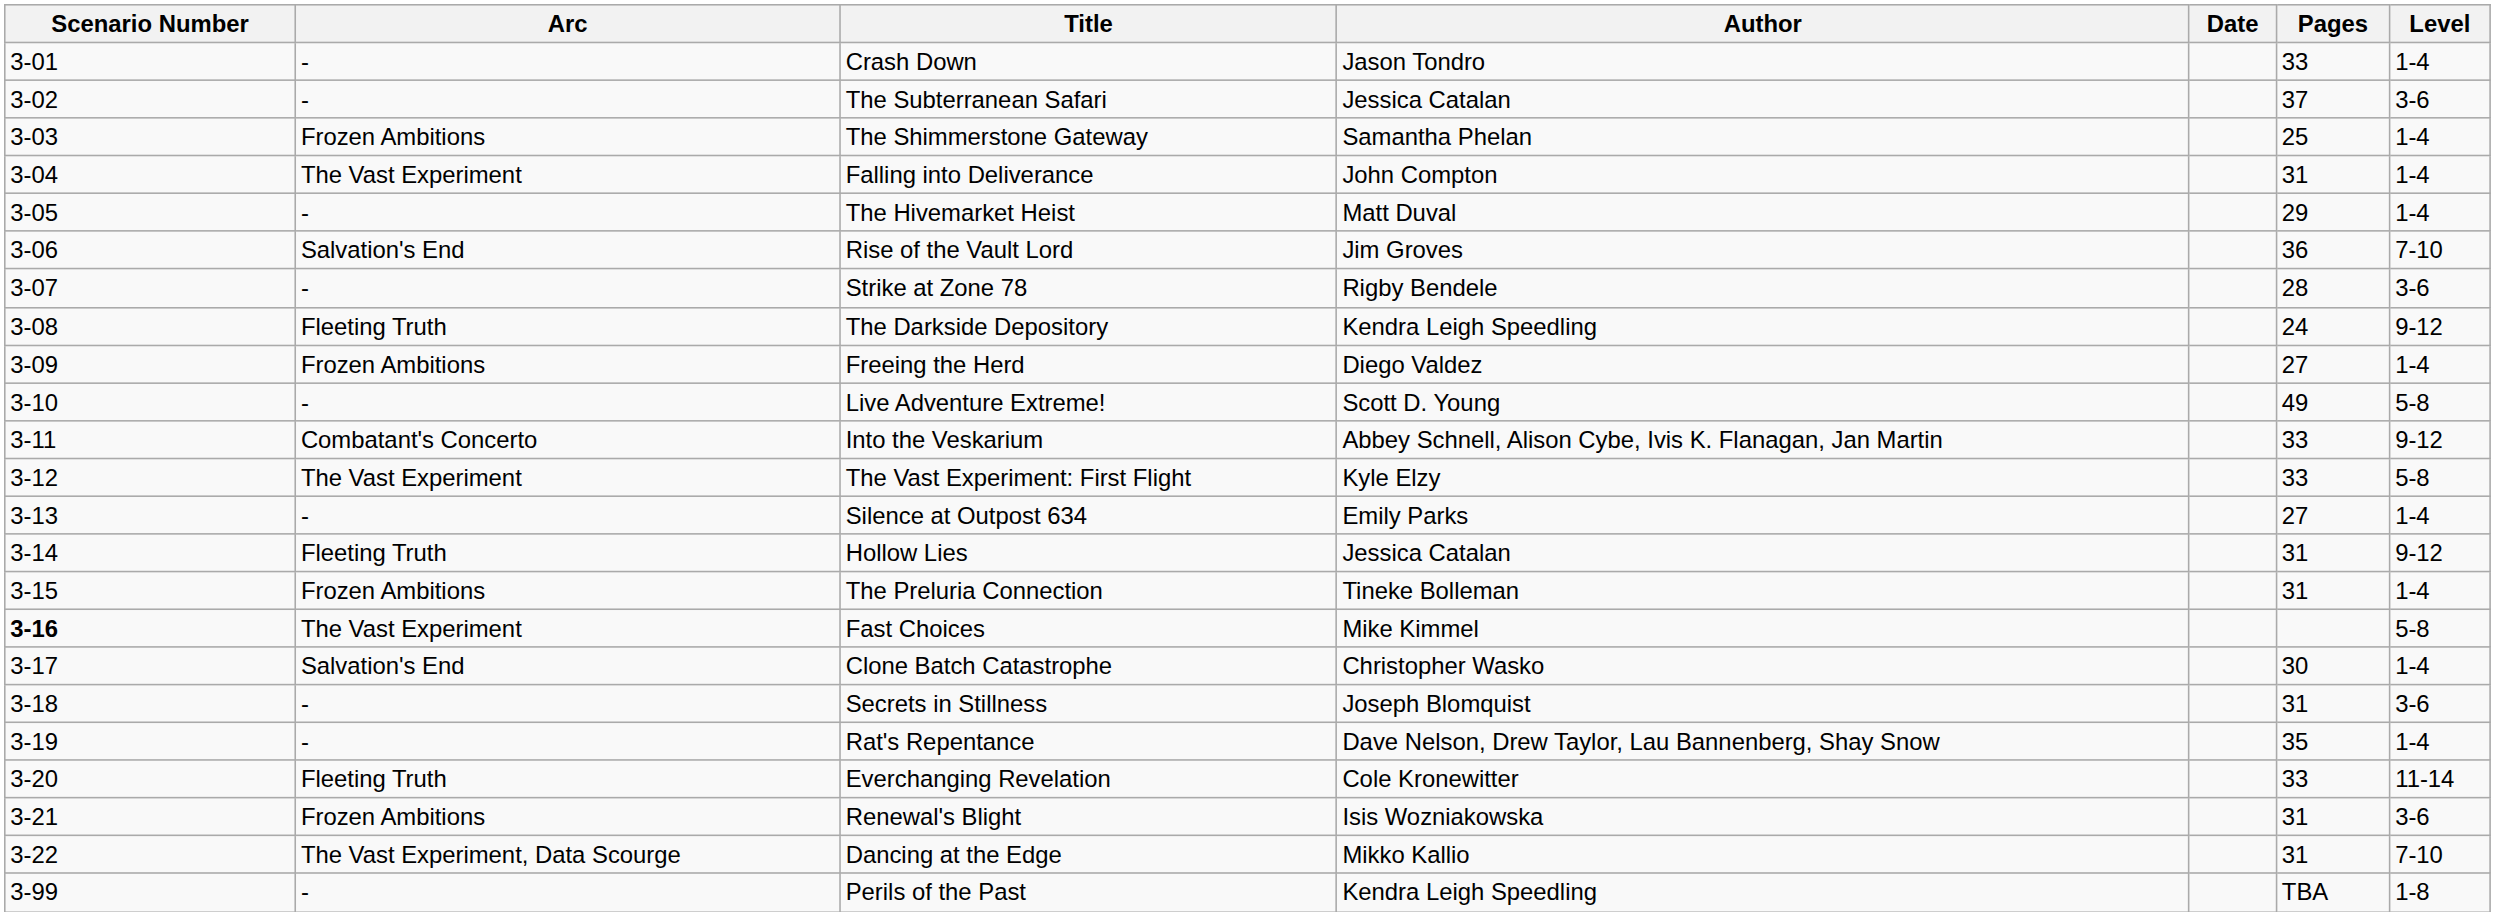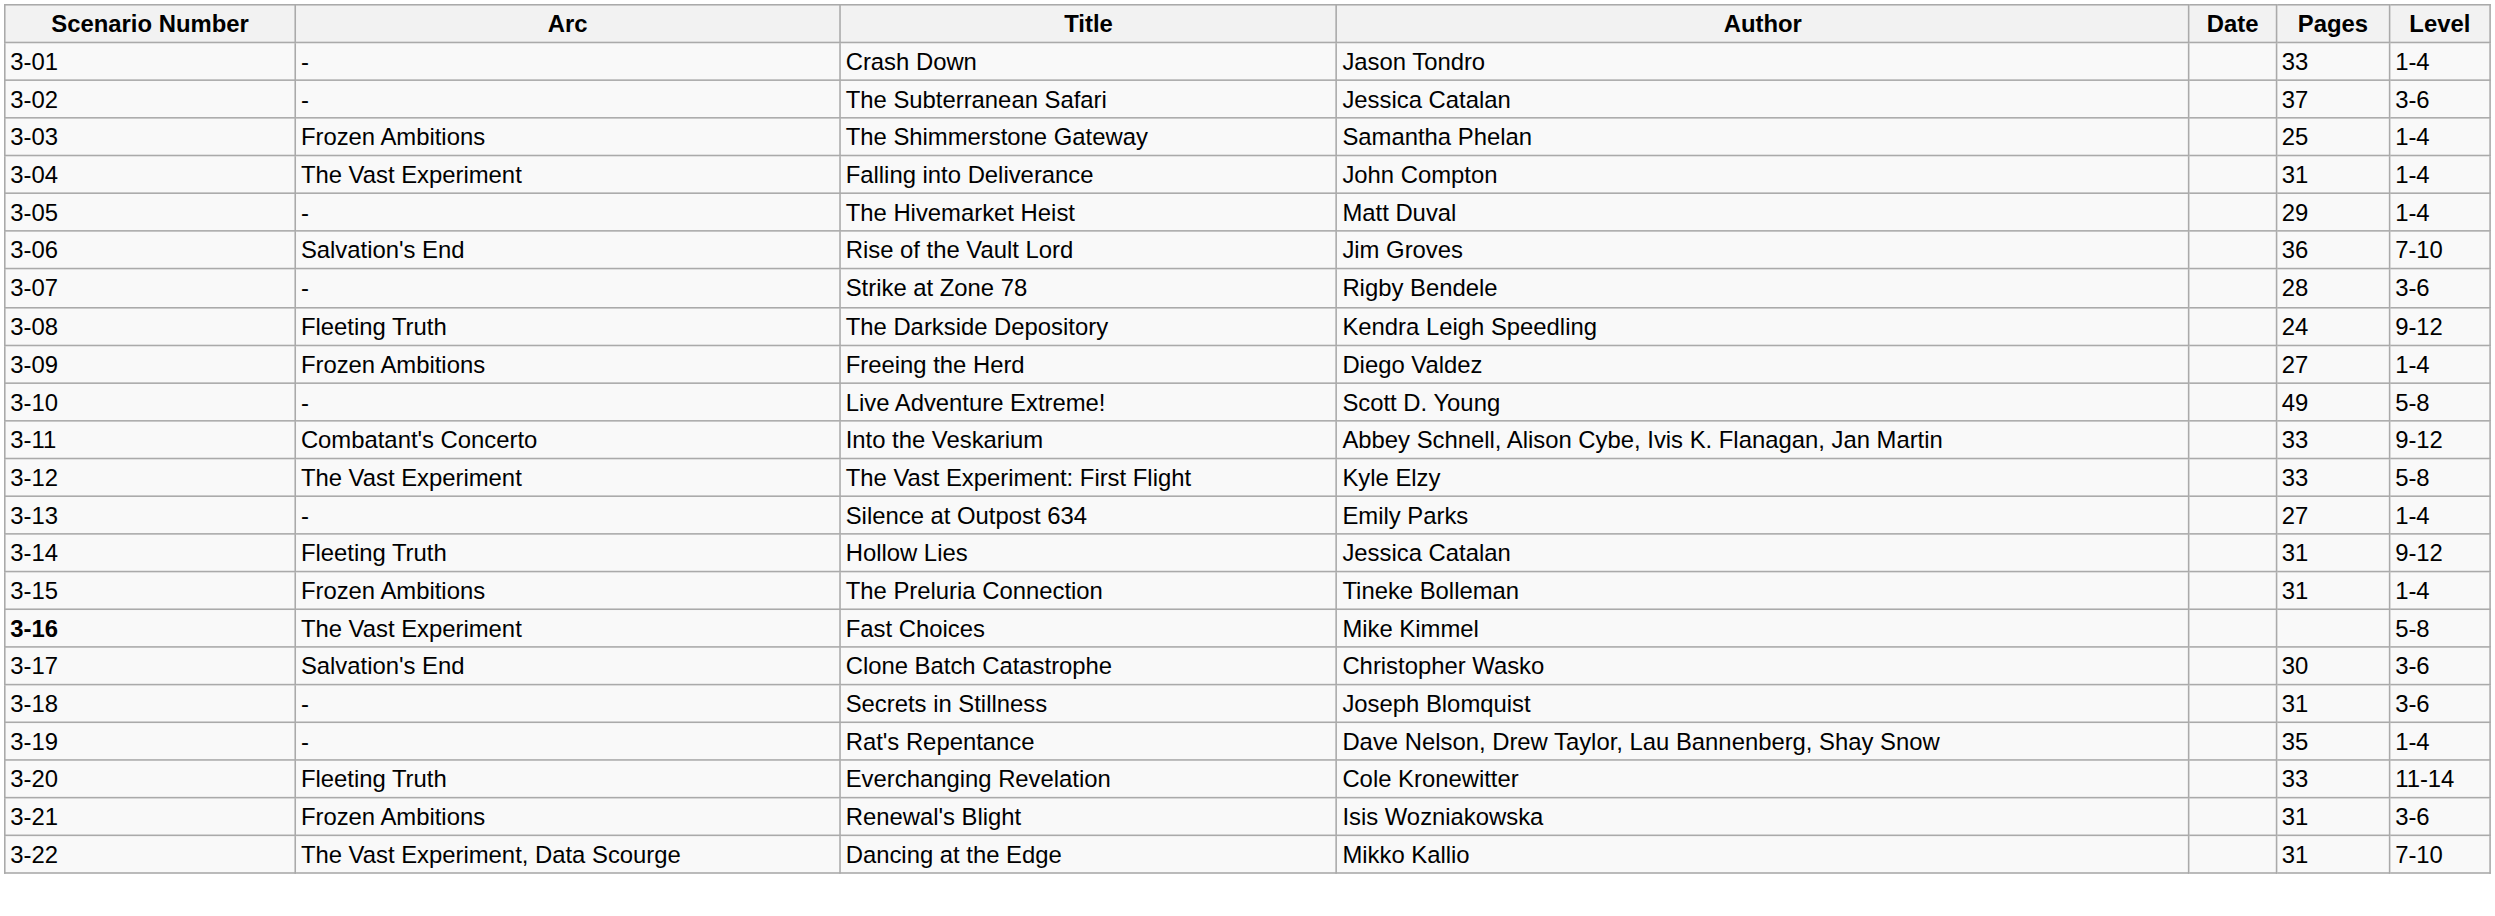 <table class="wikitable sortable" style="width:100%; font-size:95%; border:1">
 <tr>
 <th>Scenario Number</th>
 <th>Arc</th>
 <th>Title</th>
 <th>Author</th>
 <th>Date</th>
 <th>Pages</th>
 <th>Level</th>
 </tr>
 <tr>
 <td>3-01</td>
 <td>-</td>
 <td>Crash Down</td>
 <td>Jason Tondro</td>
 <td></td>
 <td>33</td>
 <td>1-4</td>
 </tr>
 <tr>
 <td>3-02</td>
 <td>-</td>
 <td>The Subterranean Safari</td>
 <td>Jessica Catalan</td>
 <td></td>
 <td>37</td>
 <td>3-6</td>
 </tr>
 <tr>
 <td>3-03</td>
 <td>Frozen Ambitions</td>
 <td>The Shimmerstone Gateway</td>
 <td>Samantha Phelan</td>
 <td></td>
 <td>25</td>
 <td>1-4</td>
 </tr>
 <tr>
 <td>3-04</td>
 <td>The Vast Experiment</td>
 <td>Falling into Deliverance</td>
 <td>John Compton</td>
 <td></td>
 <td>31</td>
 <td>1-4</td>
 </tr>
 <tr>
 <td>3-05</td>
 <td>-</td>
 <td>The Hivemarket Heist</td>
 <td>Matt Duval</td>
 <td></td>
 <td>29</td>
 <td>1-4</td>
 </tr>
 <tr>
 <td>3-06</td>
 <td>Salvation's End</td>
 <td>Rise of the Vault Lord</td>
 <td>Jim Groves</td>
 <td></td>
 <td>36</td>
 <td>7-10</td>
 </tr>
 <tr>
 <td>3-07</td>
 <td>-</td>
 <td>Strike at Zone 78</td>
 <td>Rigby Bendele</td>
 <td></td>
 <td>28</td>
 <td>3-6</td>
 </tr>
 <tr>
 <td>3-08</td>
 <td>Fleeting Truth</td>
 <td>The Darkside Depository</td>
 <td>Kendra Leigh Speedling</td>
 <td></td>
 <td>24</td>
 <td>9-12</td>
 </tr>
 <tr>
 <td>3-09</td>
 <td>Frozen Ambitions</td>
 <td>Freeing the Herd</td>
 <td>Diego Valdez</td>
 <td></td>
 <td>27</td>
 <td>1-4</td>
 </tr>
 <tr>
 <td>3-10</td>
 <td>-</td>
 <td>Live Adventure Extreme!</td>
 <td>Scott D. Young</td>
 <td></td>
 <td>49</td>
 <td>5-8</td>
 </tr>
 <tr>
 <td>3-11</td>
 <td>Combatant's Concerto</td>
 <td>Into the Veskarium</td>
 <td>Abbey Schnell, Alison Cybe, Ivis K. Flanagan, Jan Martin</td>
 <td></td>
 <td>33</td>
 <td>9-12</td>
 </tr>
 <tr>
 <td>3-12</td>
 <td>The Vast Experiment</td>
 <td>The Vast Experiment: First Flight</td>
 <td>Kyle Elzy</td>
 <td></td>
 <td>33</td>
 <td>5-8</td>
 </tr>
 <tr>
 <td>3-13</td>
 <td>-</td>
 <td>Silence at Outpost 634</td>
 <td>Emily Parks</td>
 <td></td>
 <td>27</td>
 <td>1-4</td>
 </tr>
 <tr>
 <td>3-14</td>
 <td>Fleeting Truth</td>
 <td>Hollow Lies</td>
 <td>Jessica Catalan</td>
 <td></td>
 <td>31</td>
 <td>9-12</td>
 </tr>
 <tr>
 <td>3-15</td>
 <td>Frozen Ambitions</td>
 <td>The Preluria Connection</td>
 <td>Tineke Bolleman</td>
 <td></td>
 <td>31</td>
 <td>1-4</td>
 </tr>
 <tr>
 <td><strong>3-16</strong></td>
 <td>The Vast Experiment</td>
 <td>Fast Choices</td>
 <td>Mike Kimmel</td>
 <td></td>
 <td></td>
 <td>5-8</td>
 </tr>
 <tr>
 <td>3-17</td>
 <td>Salvation's End</td>
 <td>Clone Batch Catastrophe</td>
 <td>Christopher Wasko</td>
 <td></td>
 <td>30</td>
-<td>1-4</td>
+<td>3-6</td>
 </tr>
 <tr>
 <td>3-18</td>
 <td>-</td>
 <td>Secrets in Stillness</td>
 <td>Joseph Blomquist</td>
 <td></td>
 <td>31</td>
 <td>3-6</td>
 </tr>
 <tr>
 <td>3-19</td>
 <td>-</td>
 <td>Rat's Repentance</td>
 <td>Dave Nelson, Drew Taylor, Lau Bannenberg, Shay Snow</td>
 <td></td>
 <td>35</td>
 <td>1-4</td>
 </tr>
 <tr>
 <td>3-20</td>
 <td>Fleeting Truth</td>
 <td>Everchanging Revelation</td>
 <td>Cole Kronewitter</td>
 <td></td>
 <td>33</td>
 <td>11-14</td>
 </tr>
 <tr>
 <td>3-21</td>
 <td>Frozen Ambitions</td>
 <td>Renewal's Blight</td>
 <td>Isis Wozniakowska</td>
 <td></td>
 <td>31</td>
 <td>3-6</td>
 </tr>
 <tr>
 <td>3-22</td>
 <td>The Vast Experiment, Data Scourge</td>
 <td>Dancing at the Edge</td>
 <td>Mikko Kallio</td>
 <td></td>
 <td>31</td>
 <td>7-10</td>
 </tr>
-<tr>
-<td>3-99</td>
-<td>-</td>
-<td>Perils of the Past</td>
-<td>Kendra Leigh Speedling</td>
-<td></td>
-<td>TBA</td>
-<td>1-8</td>
-</tr>
 </table>
